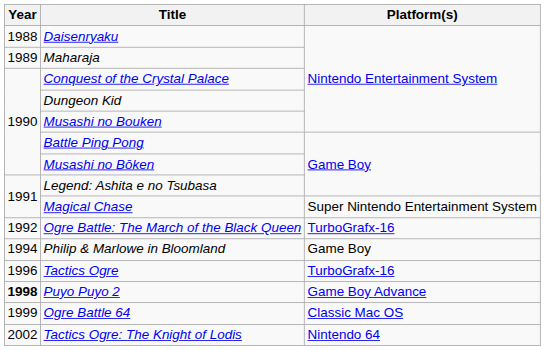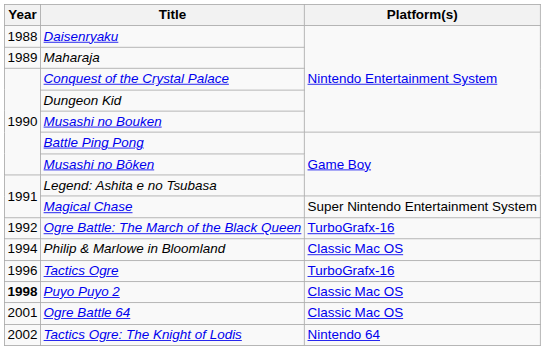 <table class="wikitable sortable">
 <tr>
 <th>Year</th>
 <th>Title</th>
 <th>Platform(s)</th>
 </tr>
 <tr>
 <td>1988</td>
 <td><em><a href='#'>Daisenryaku</a></em></td>
 <td rowspan="5"><a href='#'>Nintendo Entertainment System</a></td>
 </tr>
 <tr>
 <td>1989</td>
 <td><em>Maharaja</em></td>
 </tr>
 <tr>
 <td rowspan="5">1990</td>
 <td><em><a href='#'>Conquest of the Crystal Palace</a></em></td>
 </tr>
 <tr>
 <td><em>Dungeon Kid</em></td>
 </tr>
 <tr>
 <td><em><a href='#'>Musashi no Bouken</a></em></td>
 </tr>
 <tr>
 <td><em><a href='#'>Battle Ping Pong</a></em></td>
 <td rowspan="3"><a href='#'>Game Boy</a></td>
 </tr>
 <tr>
 <td><em><a href='#'>Musashi no Bōken</a></em></td>
 </tr>
 <tr>
 <td rowspan="2">1991</td>
 <td><em>Legend: Ashita e no Tsubasa</em></td>
 </tr>
 <tr>
 <td><em><a href='#'>Magical Chase</a></em></td>
 <td>Super Nintendo Entertainment System</td>
 </tr>
 <tr>
 <td>1992</td>
 <td><em><a href='#'>Ogre Battle: The March of the Black Queen</a></em></td>
 <td><a href='#'>TurboGrafx-16</a></td>
 </tr>
 <tr>
 <td>1994</td>
 <td><em>Philip & Marlowe in Bloomland</em></td>
-<td>Game Boy</td>
+<td><a href='#'>Classic Mac OS</a></td>
 </tr>
 <tr>
 <td>1996</td>
 <td><em><a href='#'>Tactics Ogre</a></em></td>
 <td><a href='#'>TurboGrafx-16</a></td>
 </tr>
 <tr>
 <td><strong>1998</strong></td>
 <td><em><a href='#'>Puyo Puyo 2</a></em></td>
-<td><a href='#'>Game Boy Advance</a></td>
+<td><a href='#'>Classic Mac OS</a></td>
 </tr>
 <tr>
-<td>1999</td>
+<td>2001</td>
 <td><em><a href='#'>Ogre Battle 64</a></em></td>
 <td><a href='#'>Classic Mac OS</a></td>
 </tr>
 <tr>
 <td>2002</td>
 <td><em><a href='#'>Tactics Ogre: The Knight of Lodis</a></em></td>
 <td><a href='#'>Nintendo 64</a></td>
 </tr>
 </table>
